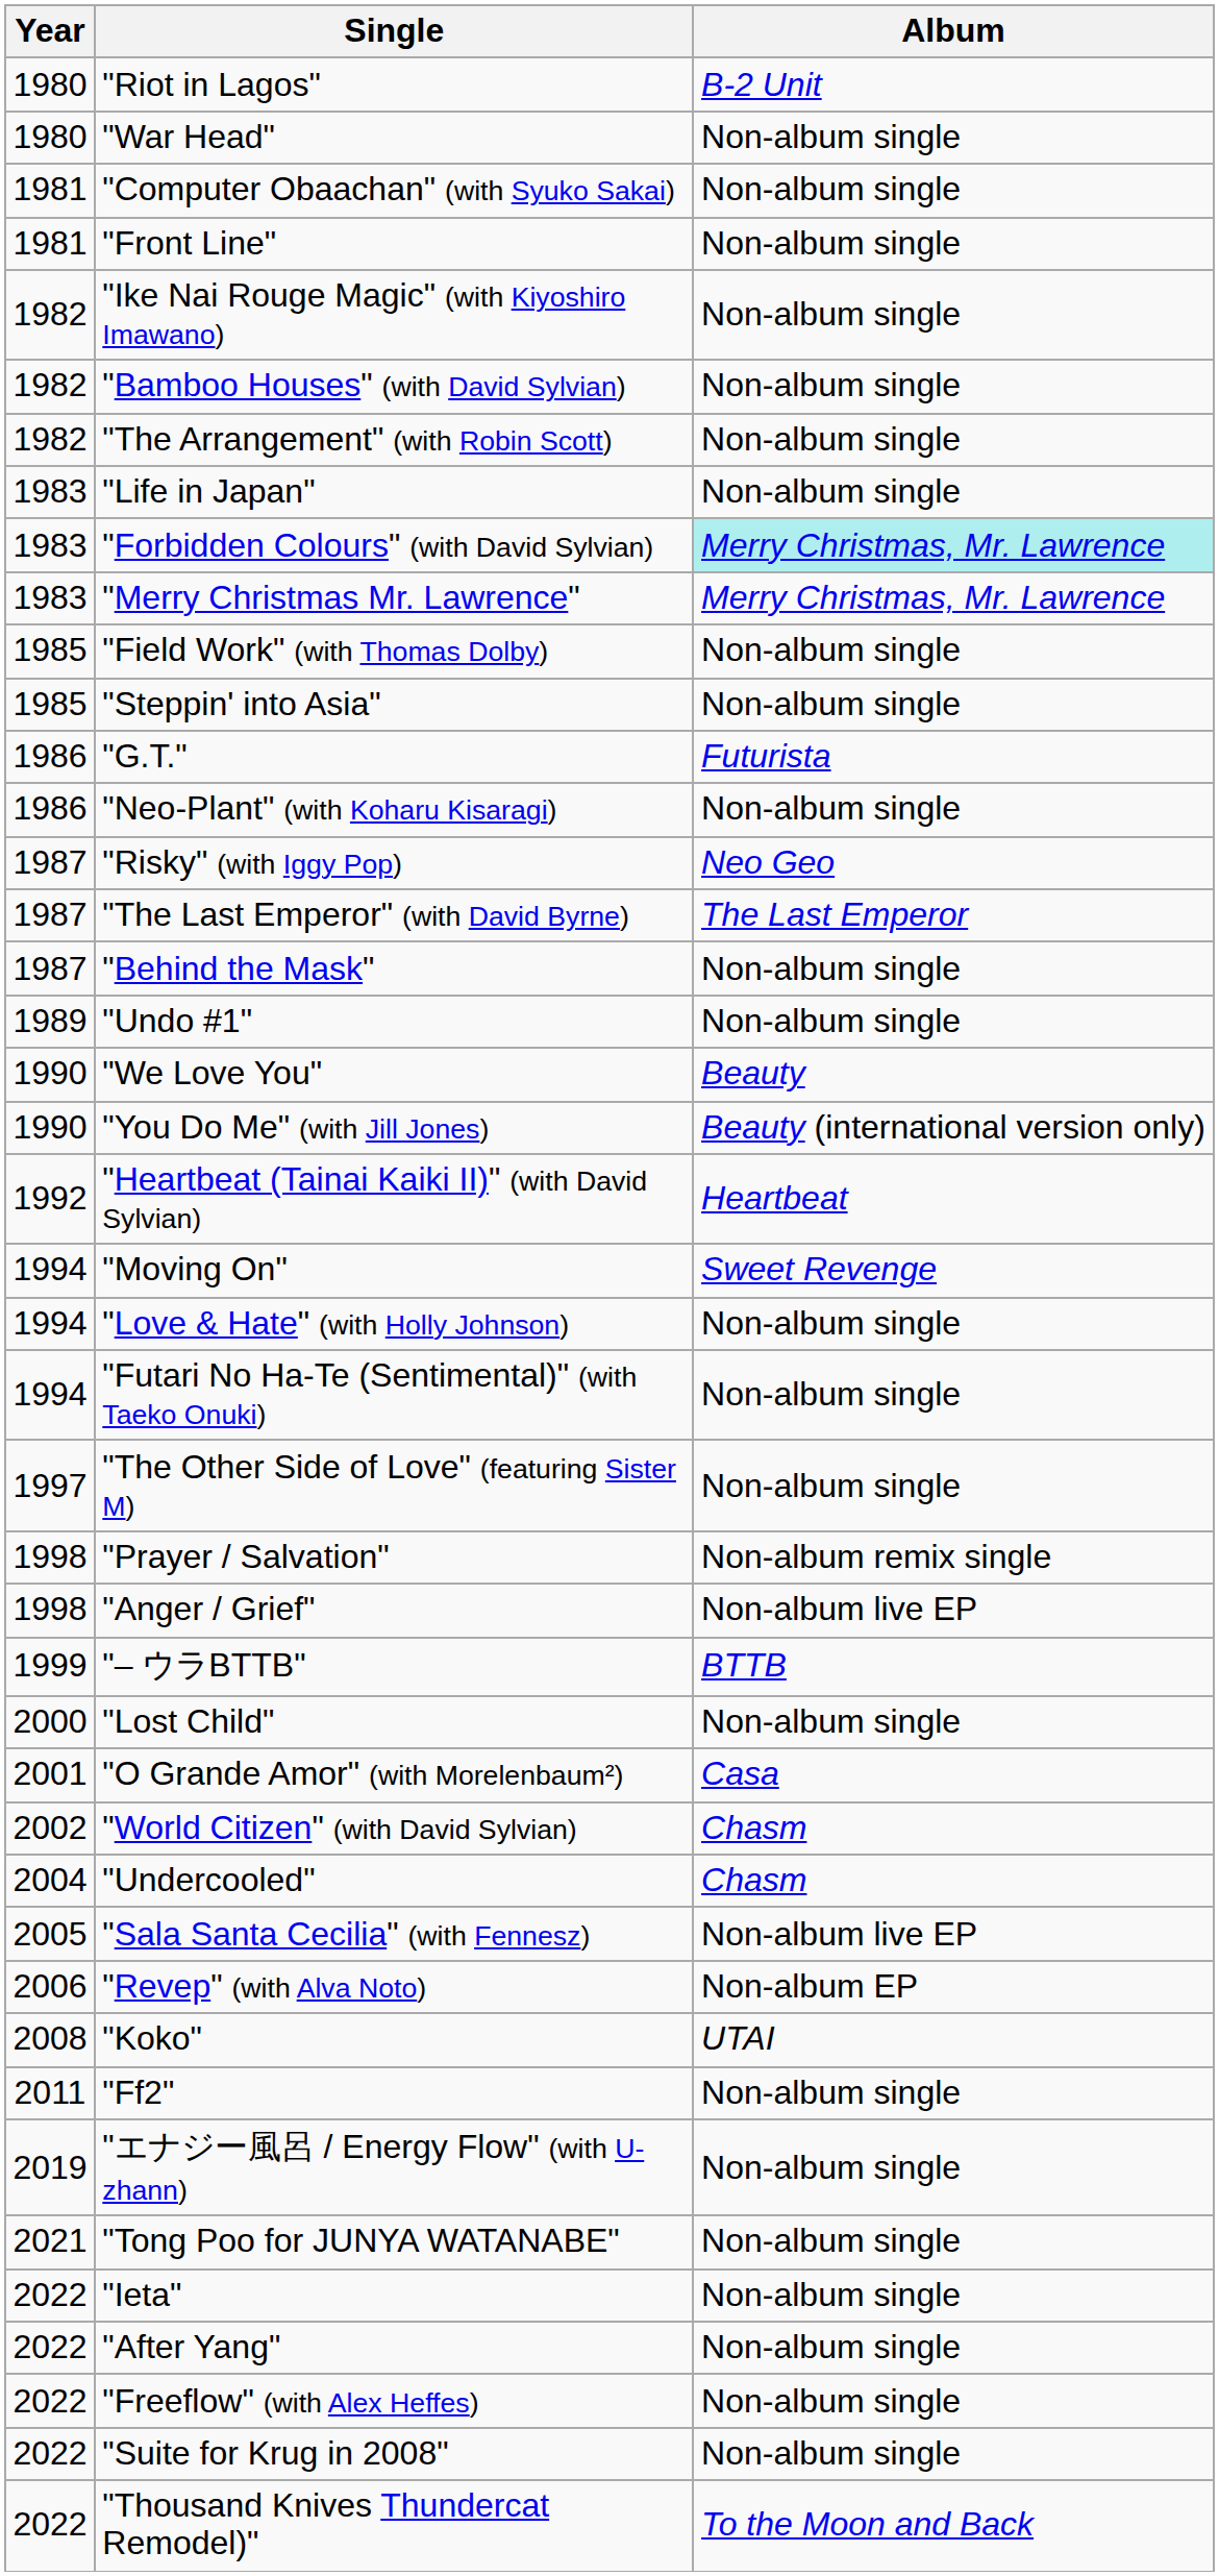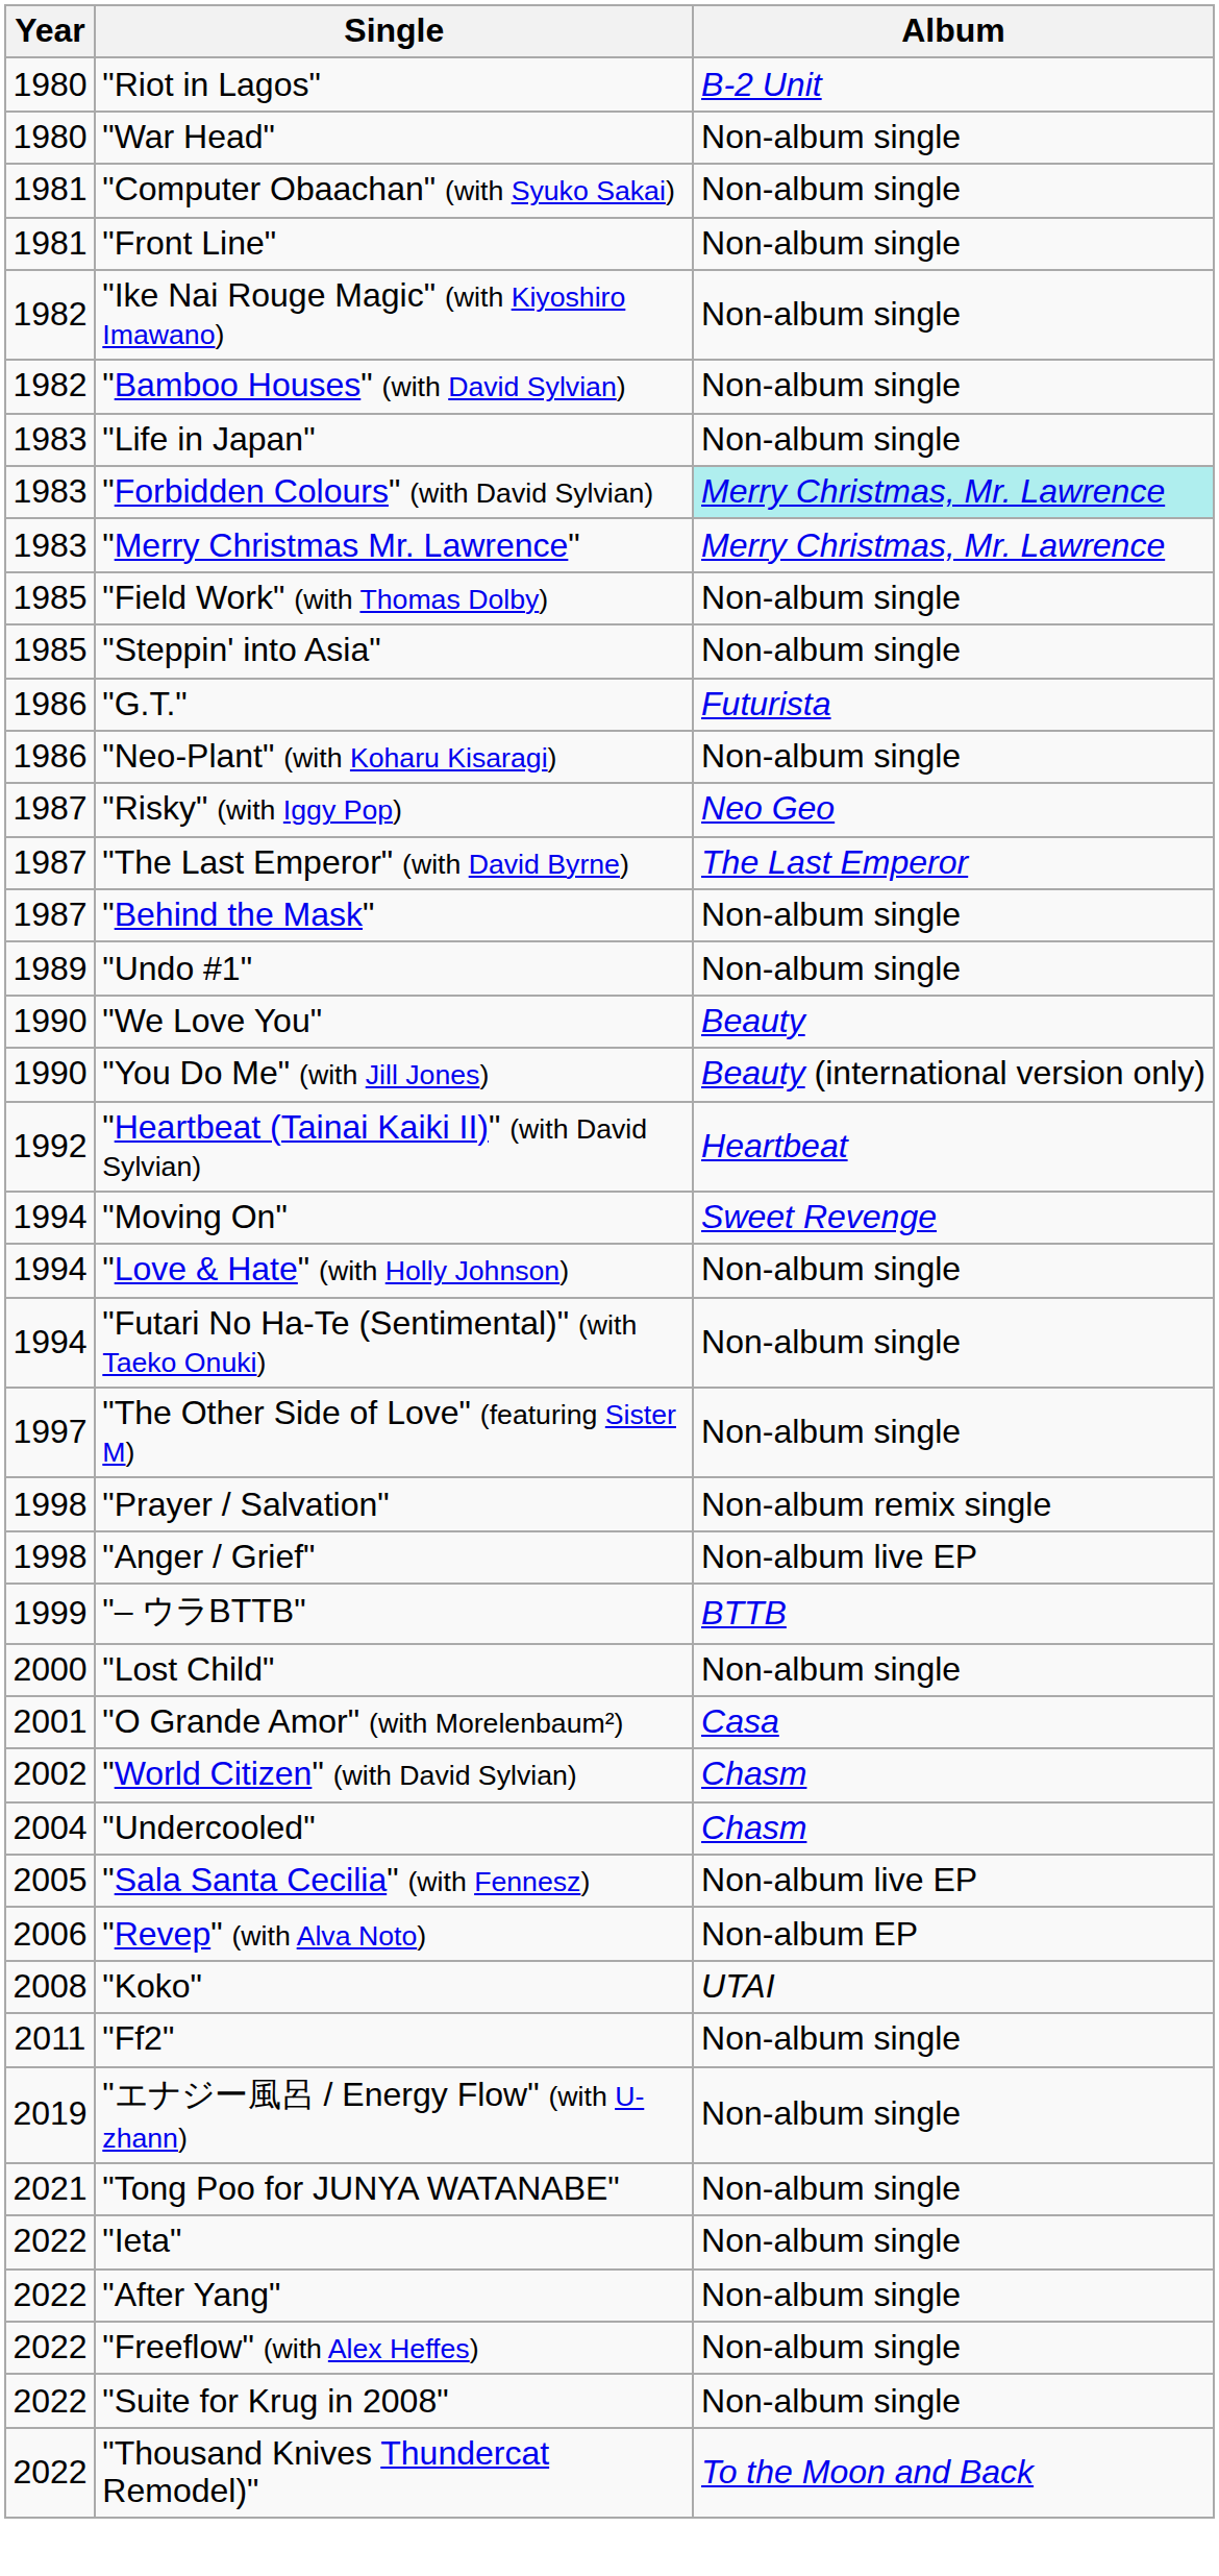 <table class="wikitable">
 <tr>
 <th rowspan="1" width="33">Year</th>
 <th rowspan="1" width="280">Single</th>
 <th rowspan="1">Album</th>
 </tr>
 <tr>
 <td align="center">1980</td>
 <td>"Riot in Lagos"</td>
 <td><em><a href='#'>B-2 Unit</a></em></td>
 </tr>
 <tr>
 <td align="center">1980</td>
 <td>"War Head"</td>
 <td n/a>Non-album single</td>
 </tr>
 <tr>
 <td align="center">1981</td>
 <td>"Computer Obaachan" <small>(with <a href='#'>Syuko Sakai</a>)</small></td>
 <td n/a>Non-album single</td>
 </tr>
 <tr>
 <td align="center">1981</td>
 <td>"Front Line"</td>
 <td n/a>Non-album single</td>
 </tr>
 <tr>
 <td align="center">1982</td>
 <td>"Ike Nai Rouge Magic" <small>(with <a href='#'>Kiyoshiro Imawano</a>)</small></td>
 <td n/a>Non-album single</td>
 </tr>
 <tr>
 <td align="center">1982</td>
 <td>"<a href='#'>Bamboo Houses</a>" <small>(with <a href='#'>David Sylvian</a>)</small></td>
-<td n/a>Non-album single</td>
-</tr>
-<tr>
-<td align="center">1982</td>
-<td>"The Arrangement" <small>(with <a href='#'>Robin Scott</a>)</small></td>
 <td n/a>Non-album single</td>
 </tr>
 <tr>
 <td align="center">1983</td>
 <td>"Life in Japan"</td>
 <td n/a>Non-album single</td>
 </tr>
 <tr>
 <td align="center">1983</td>
 <td>"<a href='#'>Forbidden Colours</a>" <small>(with David Sylvian)</small></td>
 <td style="background: paleturquoise;"><em><a href='#'>Merry Christmas, Mr. Lawrence</a></em></td>
 </tr>
 <tr>
 <td align="center">1983</td>
 <td>"<a href='#'>Merry Christmas Mr. Lawrence</a>"</td>
 <td><em><a href='#'>Merry Christmas, Mr. Lawrence</a></em></td>
 </tr>
 <tr>
 <td align="center">1985</td>
 <td>"Field Work" <small>(with <a href='#'>Thomas Dolby</a>)</small></td>
 <td n/a>Non-album single</td>
 </tr>
 <tr>
 <td align="center">1985</td>
 <td>"Steppin' into Asia"</td>
 <td n/a>Non-album single</td>
 </tr>
 <tr>
 <td align="center">1986</td>
 <td>"G.T."</td>
 <td><em><a href='#'>Futurista</a></em></td>
 </tr>
 <tr>
 <td align="center">1986</td>
 <td>"Neo-Plant" <small>(with <a href='#'>Koharu Kisaragi</a>)</small></td>
 <td n/a>Non-album single</td>
 </tr>
 <tr>
 <td align="center">1987</td>
 <td>"Risky" <small>(with <a href='#'>Iggy Pop</a>)</small></td>
 <td><em><a href='#'>Neo Geo</a></em></td>
 </tr>
 <tr>
 <td align="center">1987</td>
 <td>"The Last Emperor" <small>(with <a href='#'>David Byrne</a>)</small></td>
 <td><em><a href='#'>The Last Emperor</a></em></td>
 </tr>
 <tr>
 <td align="center">1987</td>
 <td>"<a href='#'>Behind the Mask</a>"</td>
 <td n/a>Non-album single</td>
 </tr>
 <tr>
 <td align="center">1989</td>
 <td>"Undo #1"</td>
 <td n/a>Non-album single</td>
 </tr>
 <tr>
 <td align="center">1990</td>
 <td>"We Love You"</td>
 <td><em><a href='#'>Beauty</a></em></td>
 </tr>
 <tr>
 <td align="center">1990</td>
 <td>"You Do Me" <small>(with <a href='#'>Jill Jones</a>)</small></td>
 <td><em><a href='#'>Beauty</a></em> (international version only)</td>
 </tr>
 <tr>
 <td align="center">1992</td>
 <td>"<a href='#'>Heartbeat (Tainai Kaiki II)</a>" <small>(with David Sylvian)</small></td>
 <td><em><a href='#'>Heartbeat</a></em></td>
 </tr>
 <tr>
 <td align="center">1994</td>
 <td>"Moving On"</td>
 <td><em><a href='#'>Sweet Revenge</a></em></td>
 </tr>
 <tr>
 <td align="center">1994</td>
 <td>"<a href='#'>Love & Hate</a>" <small>(with <a href='#'>Holly Johnson</a>)</small></td>
 <td n/a>Non-album single</td>
 </tr>
 <tr>
 <td align="center">1994</td>
 <td>"Futari No Ha-Te (Sentimental)" <small>(with <a href='#'>Taeko Onuki</a>)</small></td>
 <td n/a>Non-album single</td>
 </tr>
 <tr>
 <td align="center">1997</td>
 <td>"The Other Side of Love" <small>(featuring <a href='#'>Sister M</a>)</small></td>
 <td n/a>Non-album single</td>
 </tr>
 <tr>
 <td align="center">1998</td>
 <td>"Prayer / Salvation"</td>
 <td n/a>Non-album remix single</td>
 </tr>
 <tr>
 <td align="center">1998</td>
 <td>"Anger / Grief"</td>
 <td n/a>Non-album live EP</td>
 </tr>
 <tr>
 <td align="center">1999</td>
 <td>"– ウラBTTB"</td>
 <td><em><a href='#'>BTTB</a></em></td>
 </tr>
 <tr>
 <td align="center">2000</td>
 <td>"Lost Child"</td>
 <td n/a>Non-album single</td>
 </tr>
 <tr>
 <td align="center">2001</td>
 <td>"O Grande Amor" <small> (with Morelenbaum²)</small></td>
 <td><em><a href='#'>Casa</a></em></td>
 </tr>
 <tr>
 <td align="center">2002</td>
 <td>"<a href='#'>World Citizen</a>" <small>(with David Sylvian)</small></td>
 <td><em><a href='#'>Chasm</a></em></td>
 </tr>
 <tr>
 <td align="center">2004</td>
 <td>"Undercooled"</td>
 <td><em><a href='#'>Chasm</a></em></td>
 </tr>
 <tr>
 <td align="center">2005</td>
 <td>"<a href='#'>Sala Santa Cecilia</a>" <small>(with <a href='#'>Fennesz</a>)</small></td>
 <td n/a>Non-album live EP</td>
 </tr>
 <tr>
 <td align="center">2006</td>
 <td>"<a href='#'>Revep</a>" <small>(with <a href='#'>Alva Noto</a>)</small></td>
 <td n/a>Non-album EP</td>
 </tr>
 <tr>
 <td align="center">2008</td>
 <td>"Koko"</td>
 <td><em>UTAI</em></td>
 </tr>
 <tr>
 <td align="center">2011</td>
 <td>"Ff2"</td>
 <td n/a>Non-album single</td>
 </tr>
 <tr>
 <td align="center">2019</td>
 <td>"エナジー風呂 / Energy Flow" <small>(with <a href='#'>U-zhann</a>)</small></td>
 <td n/a>Non-album single</td>
 </tr>
 <tr>
 <td align="center">2021</td>
 <td>"Tong Poo for JUNYA WATANABE"</td>
 <td n/a>Non-album single</td>
 </tr>
 <tr>
 <td align="center">2022</td>
 <td>"Ieta"</td>
 <td n/a>Non-album single</td>
 </tr>
 <tr>
 <td align="center">2022</td>
 <td>"After Yang"</td>
 <td n/a>Non-album single</td>
 </tr>
 <tr>
 <td align="center">2022</td>
 <td>"Freeflow" <small>(with <a href='#'>Alex Heffes</a>)</small></td>
 <td n/a>Non-album single</td>
 </tr>
 <tr>
 <td align="center">2022</td>
 <td>"Suite for Krug in 2008"</td>
 <td n/a>Non-album single</td>
 </tr>
 <tr>
 <td align="center">2022</td>
 <td>"Thousand Knives <a href='#'>Thundercat</a> Remodel)"</td>
 <td><em><a href='#'>To the Moon and Back</a></em></td>
 </tr>
 </table>
